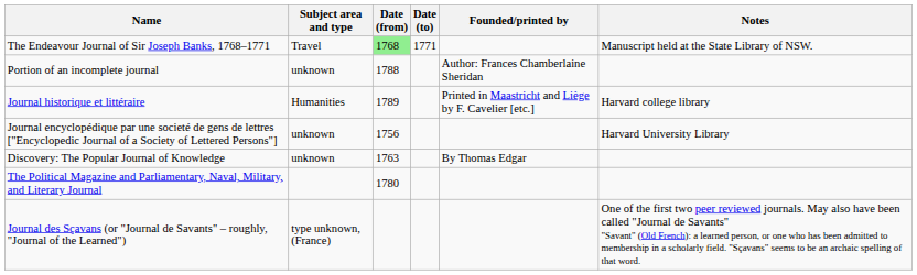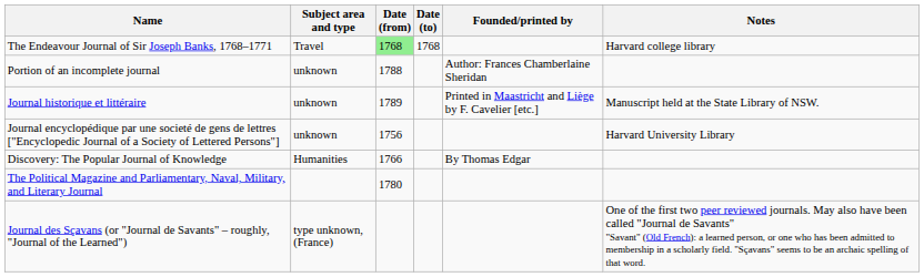 <table class="wikitable sortable">
 <tr>
 <th>Name</th>
 <th>Subject area<br>and type</th>
 <th>Date<br>(from)</th>
 <th>Date<br>(to)</th>
 <th>Founded/printed by</th>
 <th>Notes</th>
 </tr>
 <tr>
 <td>The Endeavour Journal of Sir <a href='#'>Joseph Banks</a>, 1768–1771</td>
 <td>Travel</td>
 <td style="background: lightgreen;">1768</td>
-<td>1771</td>
+<td>1768</td>
 <td> </td>
-<td>Manuscript held at the State Library of NSW.</td>
+<td>Harvard college library</td>
 </tr>
 <tr>
 <td>Portion of an incomplete journal</td>
 <td>unknown</td>
 <td>1788</td>
 <td> </td>
 <td>Author: Frances Chamberlaine Sheridan</td>
 <td> </td>
 </tr>
 <tr>
 <td><a href='#'>Journal historique et littéraire</a></td>
-<td>Humanities</td>
+<td>unknown</td>
 <td>1789</td>
 <td> </td>
 <td>Printed in <a href='#'>Maastricht</a> and <a href='#'>Liège</a> by F. Cavelier [etc.]</td>
-<td>Harvard college library</td>
+<td>Manuscript held at the State Library of NSW.</td>
 </tr>
 <tr>
 <td>Journal encyclopédique par une societé de gens de lettres ["Encyclopedic Journal of a Society of Lettered Persons"]</td>
 <td>unknown</td>
 <td>1756</td>
 <td> </td>
 <td> </td>
 <td>Harvard University Library</td>
 </tr>
 <tr>
 <td>Discovery: The Popular Journal of Knowledge</td>
-<td>unknown</td>
-<td>1763</td>
+<td>Humanities</td>
+<td>1766</td>
 <td> </td>
 <td>By Thomas Edgar</td>
 <td> </td>
 </tr>
 <tr>
 <td><a href='#'>The Political Magazine and Parliamentary, Naval, Military, and Literary Journal</a></td>
 <td> </td>
 <td>1780</td>
 <td> </td>
 <td> </td>
 <td> </td>
 </tr>
 <tr>
 <td><a href='#'>Journal des Sçavans</a> (or "Journal de Savants" – roughly, "Journal of the Learned")</td>
 <td>type unknown, (France)</td>
 <td> </td>
 <td> </td>
 <td> </td>
 <td>One of the first two <a href='#'>peer reviewed</a> journals. May also have been called "Journal de Savants"<br><small>"Savant" (<a href='#'>Old French</a>): a learned person, or one who has been admitted to membership in a scholarly field. "Sçavans" seems to be an archaic spelling of that word.</small></td>
 </tr>
 </table>
